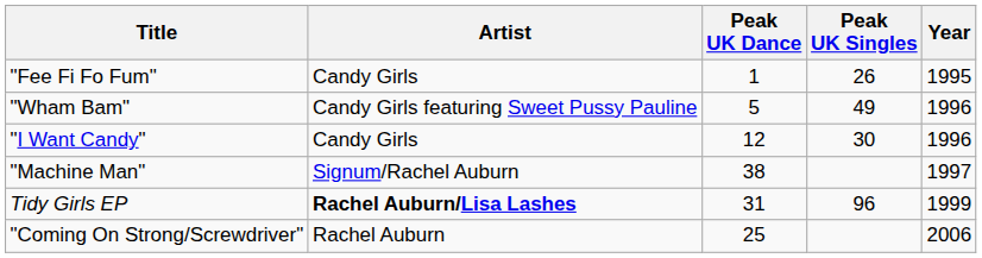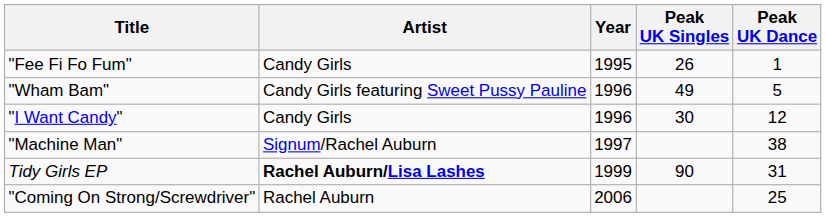 <table class="wikitable sortable">
 <tr>
 <th>Title</th>
 <th>Artist</th>
+<th>Year</th>
+<th>Peak <br><a href='#'>UK Singles</a></th>
 <th>Peak <br><a href='#'>UK Dance</a></th>
-<th>Peak <br><a href='#'>UK Singles</a></th>
-<th>Year</th>
 </tr>
 <tr>
 <td>"Fee Fi Fo Fum"</td>
 <td>Candy Girls</td>
+<td>1995</td>
+<td style="text-align:center;">26</td>
 <td style="text-align:center;">1</td>
-<td style="text-align:center;">26</td>
-<td>1995</td>
 </tr>
 <tr>
 <td>"Wham Bam"</td>
 <td>Candy Girls featuring <a href='#'>Sweet Pussy Pauline</a></td>
+<td>1996</td>
+<td style="text-align:center;">49</td>
 <td style="text-align:center;">5</td>
-<td style="text-align:center;">49</td>
-<td>1996</td>
 </tr>
 <tr>
 <td>"<a href='#'>I Want Candy</a>"</td>
 <td>Candy Girls</td>
+<td>1996</td>
+<td style="text-align:center;">30</td>
 <td style="text-align:center;">12</td>
-<td style="text-align:center;">30</td>
-<td>1996</td>
 </tr>
 <tr>
 <td>"Machine Man"</td>
 <td><a href='#'>Signum</a>/Rachel Auburn</td>
+<td>1997</td>
+<td></td>
 <td style="text-align:center;">38</td>
-<td></td>
-<td>1997</td>
 </tr>
 <tr>
 <td><em>Tidy Girls EP</em></td>
 <td><strong>Rachel Auburn/<a href='#'>Lisa Lashes</a></strong></td>
+<td>1999</td>
+<td style="text-align:center;">90</td>
 <td style="text-align:center;">31</td>
-<td style="text-align:center;">96</td>
-<td>1999</td>
 </tr>
 <tr>
 <td>"Coming On Strong/Screwdriver"</td>
 <td>Rachel Auburn</td>
+<td>2006</td>
+<td></td>
 <td style="text-align:center;">25</td>
-<td></td>
-<td>2006</td>
 </tr>
 </table>
